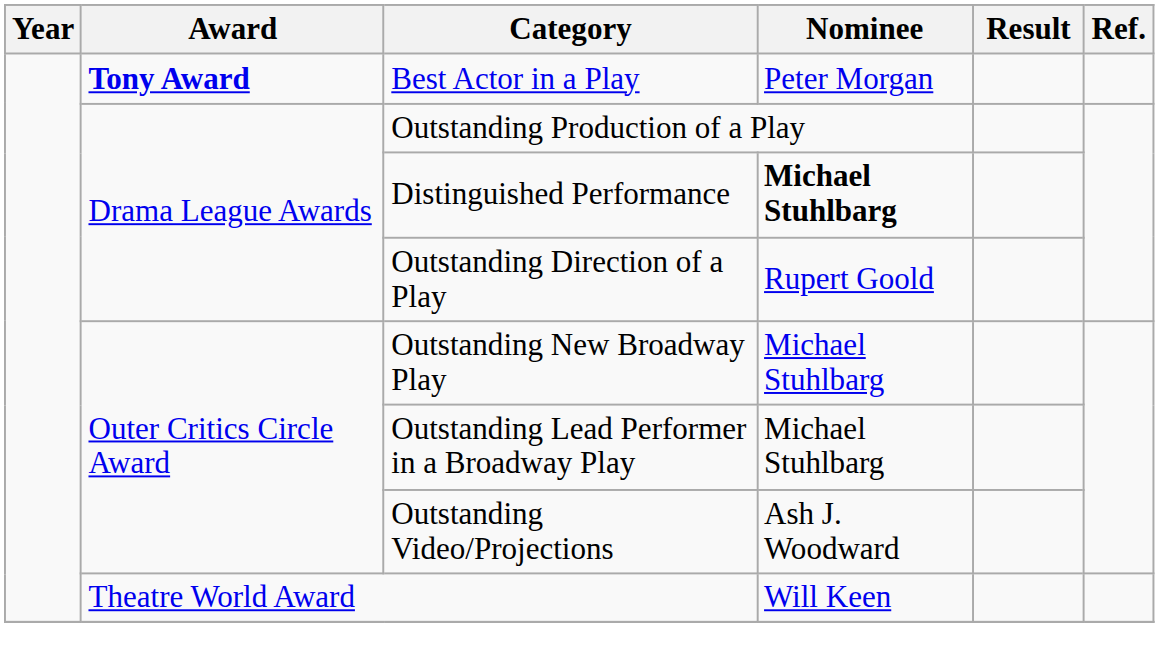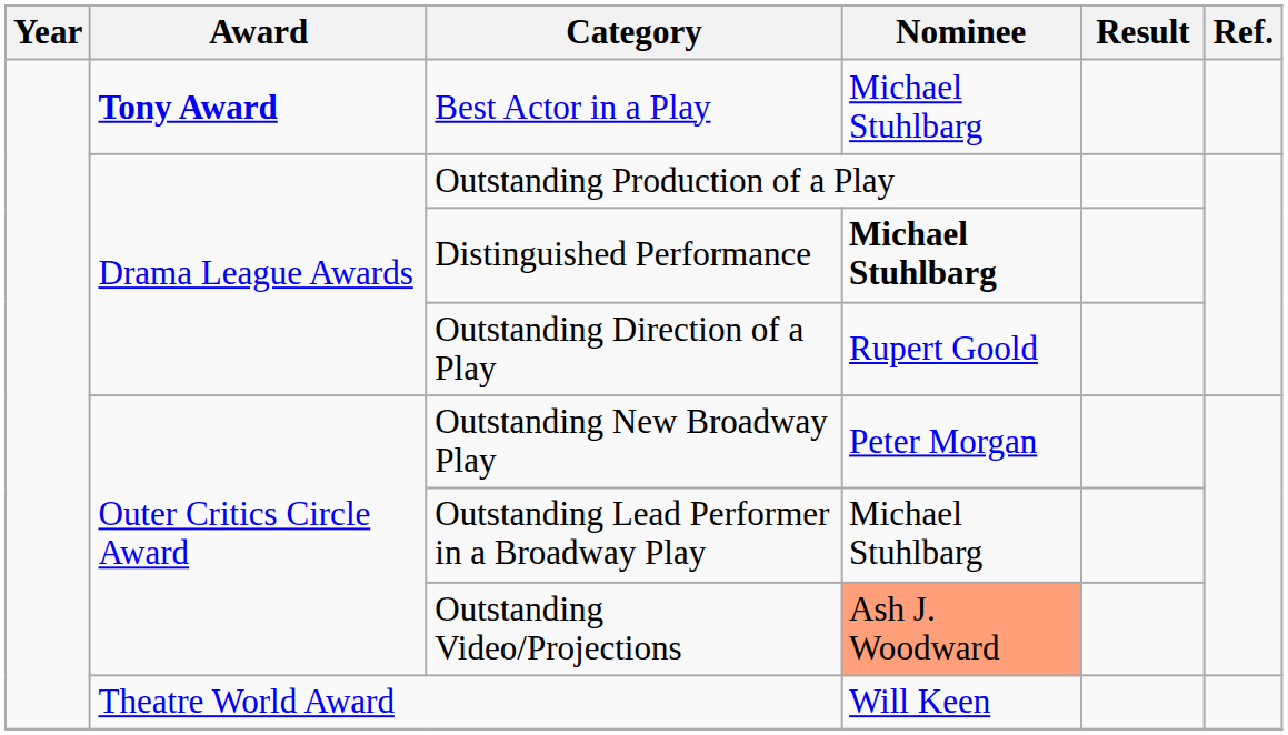 <table class="wikitable" width="95%">
 <tr>
 <th width="5%">Year</th>
 <th width="30%">Award</th>
 <th width="35%">Category</th>
 <th width="20%">Nominee</th>
 <th width="10%">Result</th>
 <th class=unsortable>Ref.</th>
 </tr>
 <tr>
 <td rowspan=8></td>
 <td><strong><a href='#'>Tony Award</a></strong></td>
 <td><a href='#'>Best Actor in a Play</a></td>
-<td><a href='#'>Peter Morgan</a></td>
+<td><a href='#'>Michael Stuhlbarg</a></td>
 <td></td>
 <td></td>
 </tr>
 <tr>
 <td rowspan=3><a href='#'>Drama League Awards</a></td>
 <td colspan=2>Outstanding Production of a Play</td>
 <td></td>
 <td rowspan=3></td>
 </tr>
 <tr>
 <td>Distinguished Performance</td>
 <td><strong>Michael Stuhlbarg</strong></td>
 <td></td>
 </tr>
 <tr>
 <td>Outstanding Direction of a Play</td>
 <td><a href='#'>Rupert Goold</a></td>
 <td></td>
 </tr>
 <tr>
 <td rowspan=3><a href='#'>Outer Critics Circle Award</a></td>
 <td>Outstanding New Broadway Play</td>
-<td><a href='#'>Michael Stuhlbarg</a></td>
+<td><a href='#'>Peter Morgan</a></td>
 <td></td>
 <td rowspan=3></td>
 </tr>
 <tr>
 <td>Outstanding Lead Performer in a Broadway Play</td>
 <td>Michael Stuhlbarg</td>
 <td></td>
 </tr>
 <tr>
 <td>Outstanding Video/Projections</td>
-<td>Ash J. Woodward</td>
+<td style="background: lightsalmon;">Ash J. Woodward</td>
 <td></td>
 </tr>
 <tr>
 <td colspan="2"><a href='#'>Theatre World Award</a></td>
 <td><a href='#'>Will Keen</a></td>
 <td></td>
 <td></td>
 </tr>
 <tr>
 </tr>
 </table>
